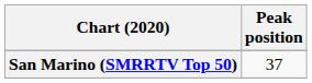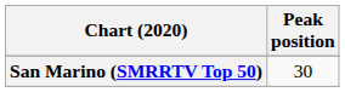 <table class="wikitable sortable plainrowheaders" style="text-align:center">
 <tr>
 <th>Chart (2020)</th>
 <th>Peak<br>position</th>
 </tr>
 <tr>
 </tr>
 <tr>
 <th scope="row">San Marino (<a href='#'>SMRRTV Top 50</a>)</th>
-<td>37</td>
+<td>30</td>
 </tr>
 <tr>
 </tr>
 </table>
